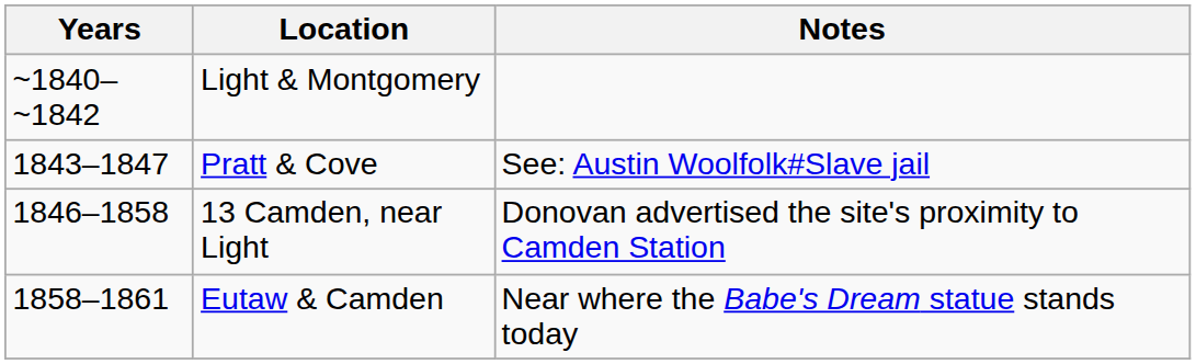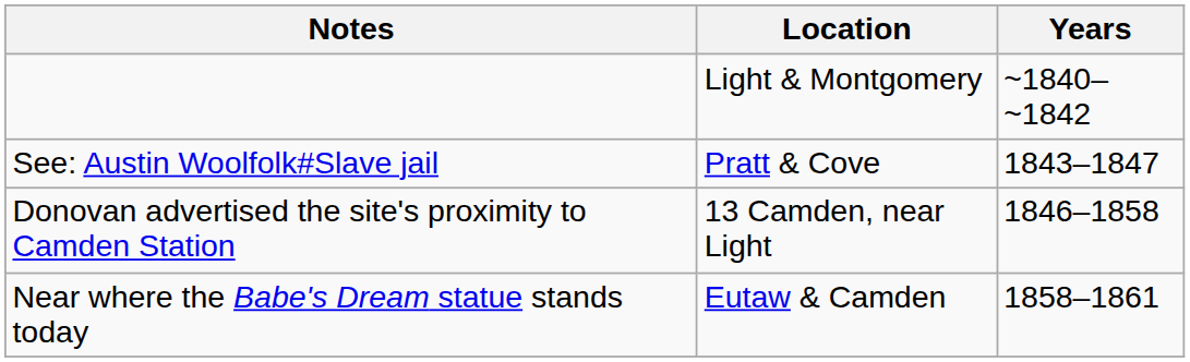 <table class="wikitable">
 <tr>
+<th>Notes</th>
+<th>Location</th>
 <th>Years</th>
-<th>Location</th>
-<th>Notes</th>
 </tr>
 <tr valign=top>
+<td></td>
+<td>Light & Montgomery</td>
 <td>~1840–~1842</td>
-<td>Light & Montgomery</td>
-<td></td>
 </tr>
 <tr valign=top>
+<td>See: <a href='#'>Austin Woolfolk#Slave jail</a></td>
+<td><a href='#'>Pratt</a> & Cove</td>
 <td>1843–1847</td>
-<td><a href='#'>Pratt</a> & Cove</td>
-<td>See: <a href='#'>Austin Woolfolk#Slave jail</a></td>
 </tr>
 <tr valign=top>
+<td>Donovan advertised the site's proximity to <a href='#'>Camden Station</a></td>
+<td>13 Camden, near Light</td>
 <td>1846–1858</td>
-<td>13 Camden, near Light</td>
-<td>Donovan advertised the site's proximity to <a href='#'>Camden Station</a></td>
 </tr>
 <tr valign=top>
+<td>Near where the <a href='#'><em>Babe's Dream</em> statue</a> stands today</td>
+<td><a href='#'>Eutaw</a> & Camden</td>
 <td>1858–1861</td>
-<td><a href='#'>Eutaw</a> & Camden</td>
-<td>Near where the <a href='#'><em>Babe's Dream</em> statue</a> stands today</td>
 </tr>
 </table>
